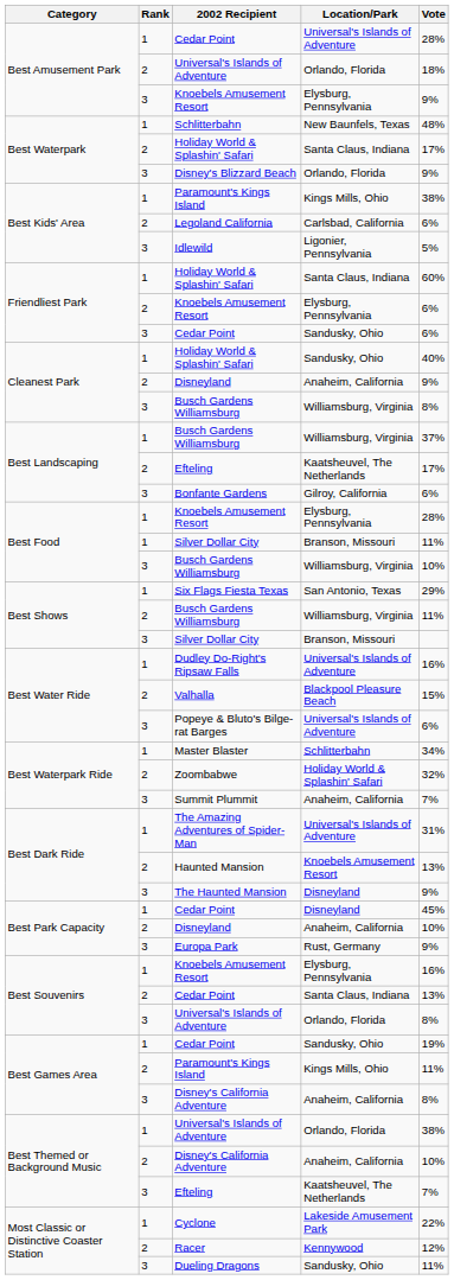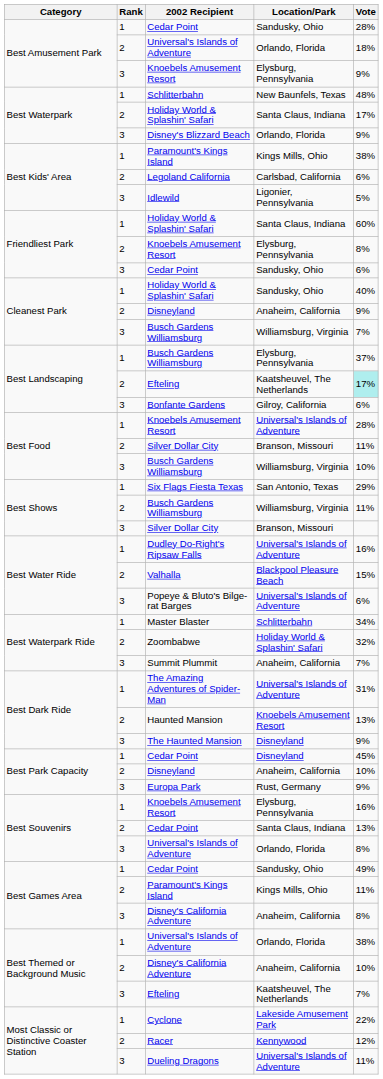 <table class= "wikitable sortable" style="margin:1em auto;">
 <tr>
 <th>Category</th>
 <th>Rank</th>
 <th>2002 Recipient</th>
 <th>Location/Park</th>
 <th>Vote</th>
 </tr>
 <tr>
 <td rowspan="3">Best Amusement Park</td>
 <td>1</td>
 <td><a href='#'>Cedar Point</a></td>
-<td><a href='#'>Universal's Islands of Adventure</a></td>
+<td>Sandusky, Ohio</td>
 <td>28%</td>
 </tr>
 <tr>
 <td>2</td>
 <td><a href='#'>Universal's Islands of Adventure</a></td>
 <td>Orlando, Florida</td>
 <td>18%</td>
 </tr>
 <tr>
 <td>3</td>
 <td><a href='#'>Knoebels Amusement Resort</a></td>
 <td>Elysburg, Pennsylvania</td>
 <td>9%</td>
 </tr>
 <tr>
 <td rowspan="3">Best Waterpark</td>
 <td>1</td>
 <td><a href='#'>Schlitterbahn</a></td>
 <td>New Baunfels, Texas</td>
 <td>48%</td>
 </tr>
 <tr>
 <td>2</td>
 <td><a href='#'>Holiday World & Splashin' Safari</a></td>
 <td>Santa Claus, Indiana</td>
 <td>17%</td>
 </tr>
 <tr>
 <td>3</td>
 <td><a href='#'>Disney's Blizzard Beach</a></td>
 <td>Orlando, Florida</td>
 <td>9%</td>
 </tr>
 <tr>
 <td rowspan="3">Best Kids' Area</td>
 <td>1</td>
 <td><a href='#'>Paramount's Kings Island</a></td>
 <td>Kings Mills, Ohio</td>
 <td>38%</td>
 </tr>
 <tr>
 <td>2</td>
 <td><a href='#'>Legoland California</a></td>
 <td>Carlsbad, California</td>
 <td>6%</td>
 </tr>
 <tr>
 <td>3</td>
 <td><a href='#'>Idlewild</a></td>
 <td>Ligonier, Pennsylvania</td>
 <td>5%</td>
 </tr>
 <tr>
 <td rowspan="3">Friendliest Park</td>
 <td>1</td>
 <td><a href='#'>Holiday World & Splashin' Safari</a></td>
 <td>Santa Claus, Indiana</td>
 <td>60%</td>
 </tr>
 <tr>
 <td>2</td>
 <td><a href='#'>Knoebels Amusement Resort</a></td>
 <td>Elysburg, Pennsylvania</td>
-<td>6%</td>
+<td>8%</td>
 </tr>
 <tr>
 <td>3</td>
 <td><a href='#'>Cedar Point</a></td>
 <td>Sandusky, Ohio</td>
 <td>6%</td>
 </tr>
 <tr>
 <td rowspan="3">Cleanest Park</td>
 <td>1</td>
 <td><a href='#'>Holiday World & Splashin' Safari</a></td>
 <td>Sandusky, Ohio</td>
 <td>40%</td>
 </tr>
 <tr>
 <td>2</td>
 <td><a href='#'>Disneyland</a></td>
 <td>Anaheim, California</td>
 <td>9%</td>
 </tr>
 <tr>
 <td>3</td>
 <td><a href='#'>Busch Gardens Williamsburg</a></td>
 <td>Williamsburg, Virginia</td>
-<td>8%</td>
+<td>7%</td>
 </tr>
 <tr>
 <td rowspan="3">Best Landscaping</td>
 <td>1</td>
 <td><a href='#'>Busch Gardens Williamsburg</a></td>
-<td>Williamsburg, Virginia</td>
+<td>Elysburg, Pennsylvania</td>
 <td>37%</td>
 </tr>
 <tr>
 <td>2</td>
 <td><a href='#'>Efteling</a></td>
 <td>Kaatsheuvel, The Netherlands</td>
-<td>17%</td>
+<td style="background: paleturquoise;">17%</td>
 </tr>
 <tr>
 <td>3</td>
 <td><a href='#'>Bonfante Gardens</a></td>
 <td>Gilroy, California</td>
 <td>6%</td>
 </tr>
 <tr>
 <td rowspan="3">Best Food</td>
 <td>1</td>
 <td><a href='#'>Knoebels Amusement Resort</a></td>
-<td>Elysburg, Pennsylvania</td>
+<td><a href='#'>Universal's Islands of Adventure</a></td>
 <td>28%</td>
 </tr>
 <tr>
-<td>1</td>
+<td>2</td>
 <td><a href='#'>Silver Dollar City</a></td>
 <td>Branson, Missouri</td>
 <td>11%</td>
 </tr>
 <tr>
 <td>3</td>
 <td><a href='#'>Busch Gardens Williamsburg</a></td>
 <td>Williamsburg, Virginia</td>
 <td>10%</td>
 </tr>
 <tr>
 <td rowspan="3">Best Shows</td>
 <td>1</td>
 <td><a href='#'>Six Flags Fiesta Texas</a></td>
 <td>San Antonio, Texas</td>
 <td>29%</td>
 </tr>
 <tr>
 <td>2</td>
 <td><a href='#'>Busch Gardens Williamsburg</a></td>
 <td>Williamsburg, Virginia</td>
 <td>11%</td>
 </tr>
 <tr>
 <td>3</td>
 <td><a href='#'>Silver Dollar City</a></td>
 <td>Branson, Missouri</td>
 </tr>
 <tr>
 <td rowspan="3">Best Water Ride</td>
 <td>1</td>
 <td><a href='#'>Dudley Do-Right's Ripsaw Falls</a></td>
 <td><a href='#'>Universal's Islands of Adventure</a></td>
 <td>16%</td>
 </tr>
 <tr>
 <td>2</td>
 <td><a href='#'>Valhalla</a></td>
 <td><a href='#'>Blackpool Pleasure Beach</a></td>
 <td>15%</td>
 </tr>
 <tr>
 <td>3</td>
 <td>Popeye & Bluto's Bilge-rat Barges</td>
 <td><a href='#'>Universal's Islands of Adventure</a></td>
 <td>6%</td>
 </tr>
 <tr>
 <td rowspan="3">Best Waterpark Ride</td>
 <td>1</td>
 <td>Master Blaster</td>
 <td><a href='#'>Schlitterbahn</a></td>
 <td>34%</td>
 </tr>
 <tr>
 <td>2</td>
 <td>Zoombabwe</td>
 <td><a href='#'>Holiday World & Splashin' Safari</a></td>
 <td>32%</td>
 </tr>
 <tr>
 <td>3</td>
 <td>Summit Plummit</td>
 <td>Anaheim, California</td>
 <td>7%</td>
 </tr>
 <tr>
 <td rowspan="3">Best Dark Ride</td>
 <td>1</td>
 <td><a href='#'>The Amazing Adventures of Spider-Man</a></td>
 <td><a href='#'>Universal's Islands of Adventure</a></td>
 <td>31%</td>
 </tr>
 <tr>
 <td>2</td>
 <td>Haunted Mansion</td>
 <td><a href='#'>Knoebels Amusement Resort</a></td>
 <td>13%</td>
 </tr>
 <tr>
 <td>3</td>
 <td><a href='#'>The Haunted Mansion</a></td>
 <td><a href='#'>Disneyland</a></td>
 <td>9%</td>
 </tr>
 <tr>
 <td rowspan="3">Best Park Capacity</td>
 <td>1</td>
 <td><a href='#'>Cedar Point</a></td>
 <td><a href='#'>Disneyland</a></td>
 <td>45%</td>
 </tr>
 <tr>
 <td>2</td>
 <td><a href='#'>Disneyland</a></td>
 <td>Anaheim, California</td>
 <td>10%</td>
 </tr>
 <tr>
 <td>3</td>
 <td><a href='#'>Europa Park</a></td>
 <td>Rust, Germany</td>
 <td>9%</td>
 </tr>
 <tr>
 <td rowspan="3">Best Souvenirs</td>
 <td>1</td>
 <td><a href='#'>Knoebels Amusement Resort</a></td>
 <td>Elysburg, Pennsylvania</td>
 <td>16%</td>
 </tr>
 <tr>
 <td>2</td>
 <td><a href='#'>Cedar Point</a></td>
 <td>Santa Claus, Indiana</td>
 <td>13%</td>
 </tr>
 <tr>
 <td>3</td>
 <td><a href='#'>Universal's Islands of Adventure</a></td>
 <td>Orlando, Florida</td>
 <td>8%</td>
 </tr>
 <tr>
 <td rowspan="3">Best Games Area</td>
 <td>1</td>
 <td><a href='#'>Cedar Point</a></td>
 <td>Sandusky, Ohio</td>
-<td>19%</td>
+<td>49%</td>
 </tr>
 <tr>
 <td>2</td>
 <td><a href='#'>Paramount's Kings Island</a></td>
 <td>Kings Mills, Ohio</td>
 <td>11%</td>
 </tr>
 <tr>
 <td>3</td>
 <td><a href='#'>Disney's California Adventure</a></td>
 <td>Anaheim, California</td>
 <td>8%</td>
 </tr>
 <tr>
 <td rowspan="3">Best Themed or Background Music</td>
 <td>1</td>
 <td><a href='#'>Universal's Islands of Adventure</a></td>
 <td>Orlando, Florida</td>
 <td>38%</td>
 </tr>
 <tr>
 <td>2</td>
 <td><a href='#'>Disney's California Adventure</a></td>
 <td>Anaheim, California</td>
 <td>10%</td>
 </tr>
 <tr>
 <td>3</td>
 <td><a href='#'>Efteling</a></td>
 <td>Kaatsheuvel, The Netherlands</td>
 <td>7%</td>
 </tr>
 <tr>
 <td rowspan="3">Most Classic or Distinctive Coaster Station</td>
 <td>1</td>
 <td><a href='#'>Cyclone</a></td>
 <td><a href='#'>Lakeside Amusement Park</a></td>
 <td>22%</td>
 </tr>
 <tr>
 <td>2</td>
 <td><a href='#'>Racer</a></td>
 <td><a href='#'>Kennywood</a></td>
 <td>12%</td>
 </tr>
 <tr>
 <td>3</td>
 <td><a href='#'>Dueling Dragons</a></td>
-<td>Sandusky, Ohio</td>
+<td><a href='#'>Universal's Islands of Adventure</a></td>
 <td>11%</td>
 </tr>
 </table>
